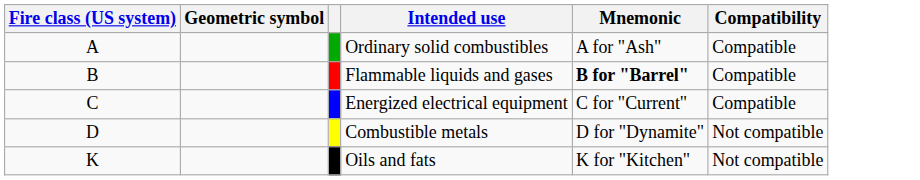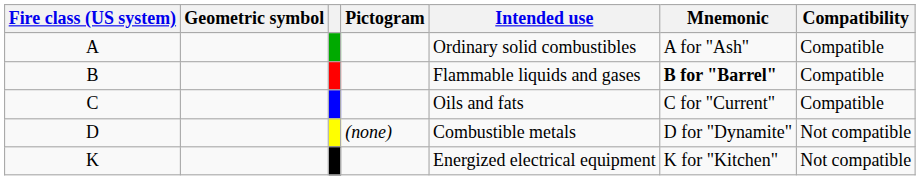 <table class="wikitable">
 <tr>
 <th><a href='#'>Fire class (US system)</a></th>
 <th>Geometric symbol</th>
 <th> </th>
+<th>Pictogram</th>
 <th><a href='#'>Intended use</a></th>
 <th>Mnemonic</th>
 <th>Compatibility</th>
 </tr>
 <tr>
 <td style="text-align: center;">A</td>
 <td></td>
 <td style="background:#0a0;"></td>
+<td></td>
 <td>Ordinary solid combustibles</td>
 <td>A for "Ash"</td>
 <td>Compatible</td>
 </tr>
 <tr>
 <td style="text-align: center;">B</td>
 <td></td>
 <td style="background:#f00;"></td>
+<td></td>
 <td>Flammable liquids and gases</td>
 <td><strong>B for "Barrel"</strong></td>
 <td>Compatible</td>
 </tr>
 <tr>
 <td style="text-align: center;">C</td>
 <td></td>
 <td style="background:#00f;"></td>
-<td>Energized electrical equipment</td>
+<td></td>
+<td>Oils and fats</td>
 <td>C for "Current"</td>
 <td>Compatible</td>
 </tr>
 <tr>
 <td style="text-align: center;">D</td>
 <td></td>
 <td style="background:#ff0;"></td>
+<td><em>(none)</em></td>
 <td>Combustible metals</td>
 <td>D for "Dynamite"</td>
 <td>Not compatible</td>
 </tr>
 <tr>
 <td style="text-align: center;">K</td>
 <td></td>
 <td style="background:#000;"></td>
-<td>Oils and fats</td>
+<td></td>
+<td>Energized electrical equipment</td>
 <td>K for "Kitchen"</td>
 <td>Not compatible</td>
 </tr>
 </table>
